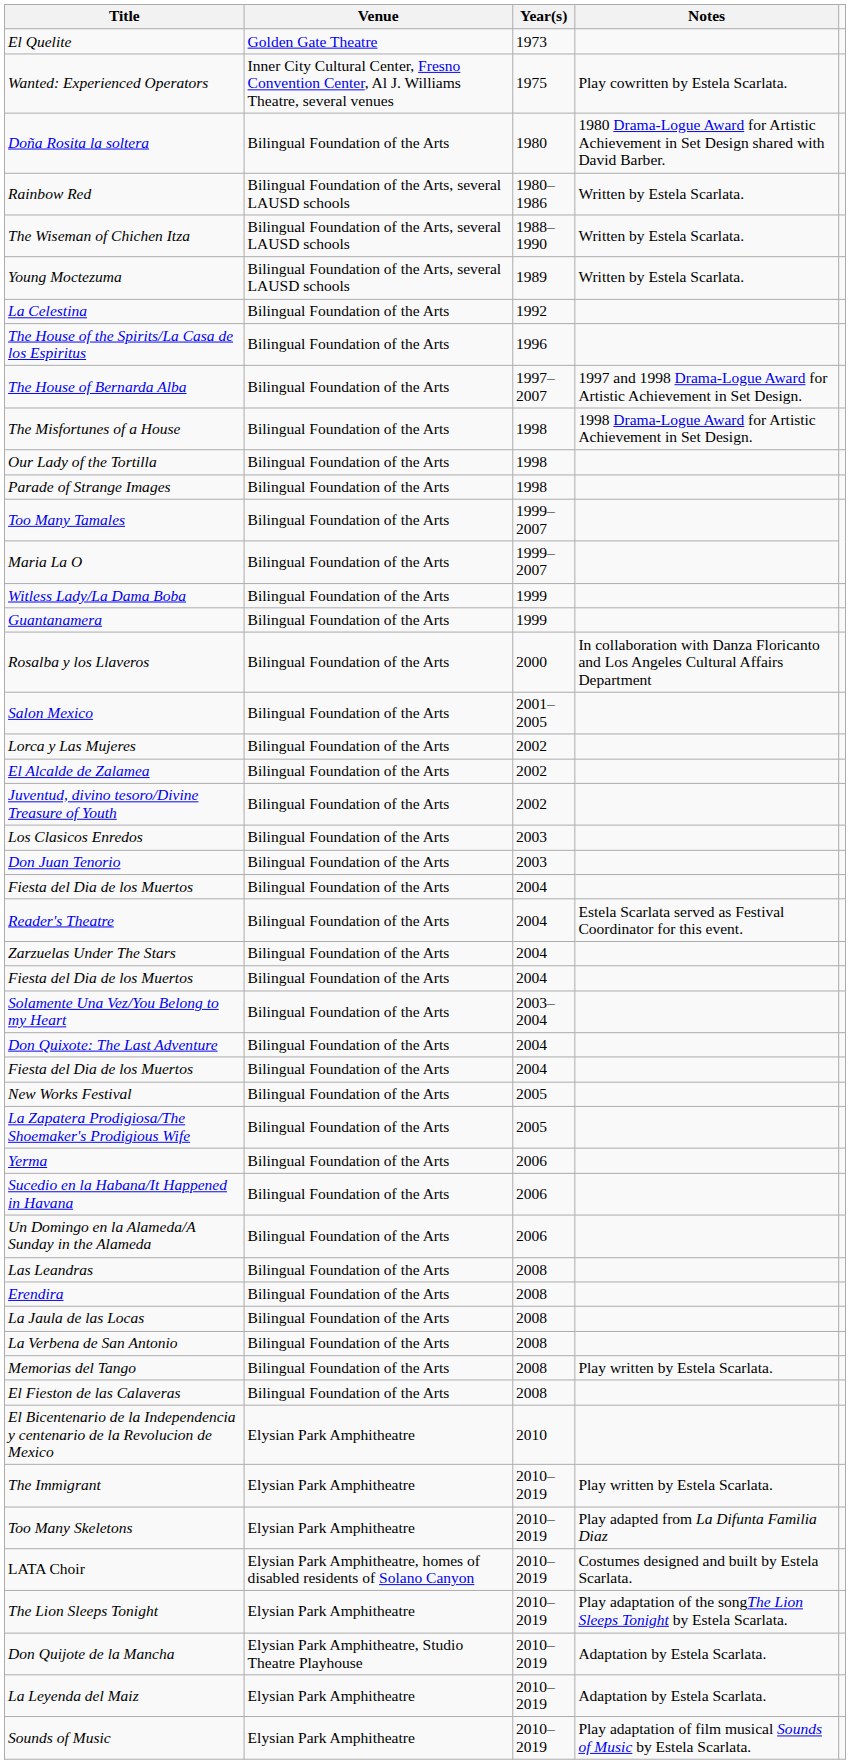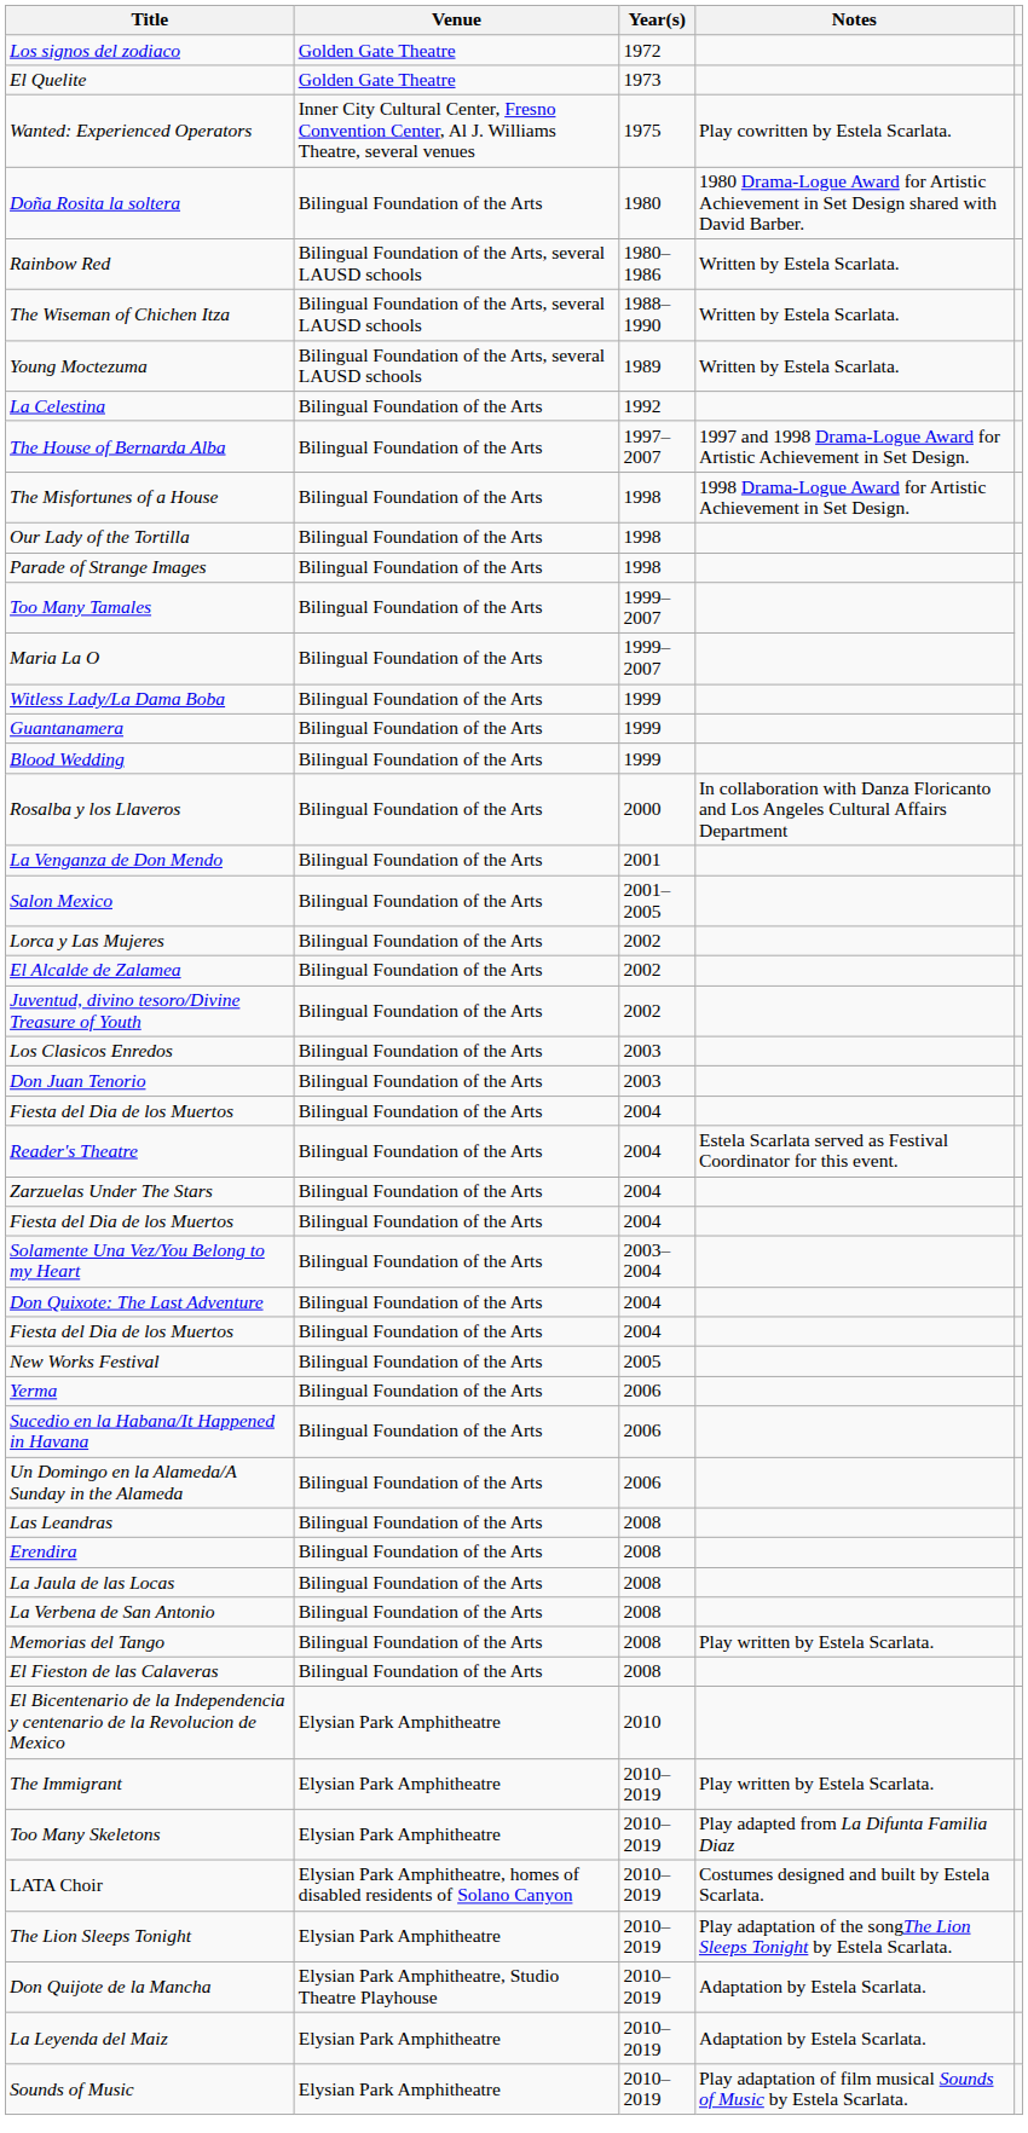 <table class="wikitable">
 <tr>
 <th>Title</th>
 <th>Venue</th>
 <th>Year(s)</th>
 <th>Notes</th>
+</tr>
+<tr>
+<td><em><a href='#'>Los signos del zodiaco</a></em></td>
+<td><a href='#'>Golden Gate Theatre</a></td>
+<td>1972</td>
+<td></td>
+<td></td>
 </tr>
 <tr>
 <td><em>El Quelite</em></td>
 <td><a href='#'>Golden Gate Theatre</a></td>
 <td>1973</td>
 <td></td>
 <td></td>
 </tr>
 <tr>
 <td><em>Wanted: Experienced Operators</em></td>
 <td>Inner City Cultural Center, <a href='#'>Fresno Convention Center</a>, Al J. Williams Theatre, several venues</td>
 <td>1975</td>
 <td>Play cowritten by Estela Scarlata.</td>
 <td></td>
 </tr>
 <tr>
 <td><em><a href='#'>Doña Rosita la soltera</a></em></td>
 <td>Bilingual Foundation of the Arts</td>
 <td>1980</td>
 <td>1980 <a href='#'>Drama-Logue Award</a> for Artistic Achievement in Set Design shared with David Barber.</td>
 <td></td>
 </tr>
 <tr>
 <td><em>Rainbow Red</em></td>
 <td>Bilingual Foundation of the Arts, several LAUSD schools</td>
 <td>1980–1986</td>
 <td>Written by Estela Scarlata.</td>
 <td></td>
 </tr>
 <tr>
 <td><em>The Wiseman of Chichen Itza</em></td>
 <td>Bilingual Foundation of the Arts, several LAUSD schools</td>
 <td>1988–1990</td>
 <td>Written by Estela Scarlata.</td>
 <td></td>
 </tr>
 <tr>
 <td><em>Young Moctezuma</em></td>
 <td>Bilingual Foundation of the Arts, several LAUSD schools</td>
 <td>1989</td>
 <td>Written by Estela Scarlata.</td>
 <td></td>
 </tr>
 <tr>
 <td><em><a href='#'>La Celestina</a></em></td>
 <td>Bilingual Foundation of the Arts</td>
 <td>1992</td>
-<td></td>
-<td></td>
-</tr>
-<tr>
-<td><a href='#'><em>The House of the Spirits/La Casa de los Espiritus</em></a></td>
-<td>Bilingual Foundation of the Arts</td>
-<td>1996</td>
 <td></td>
 <td></td>
 </tr>
 <tr>
 <td><em><a href='#'>The House of Bernarda Alba</a></em></td>
 <td>Bilingual Foundation of the Arts</td>
 <td>1997–2007</td>
 <td>1997 and 1998 <a href='#'>Drama-Logue Award</a> for Artistic Achievement in Set Design.</td>
 <td></td>
 </tr>
 <tr>
 <td><em>The Misfortunes of a House</em></td>
 <td>Bilingual Foundation of the Arts</td>
 <td>1998</td>
 <td>1998 <a href='#'>Drama-Logue Award</a> for Artistic Achievement in Set Design.</td>
 <td></td>
 </tr>
 <tr>
 <td><em>Our Lady of the Tortilla</em></td>
 <td>Bilingual Foundation of the Arts</td>
 <td>1998</td>
 <td></td>
 <td></td>
 </tr>
 <tr>
 <td><em>Parade of Strange Images</em></td>
 <td>Bilingual Foundation of the Arts</td>
 <td>1998</td>
 <td></td>
 <td></td>
 </tr>
 <tr>
 <td><a href='#'><em>Too Many Tamales</em></a></td>
 <td>Bilingual Foundation of the Arts</td>
 <td>1999–2007</td>
 <td></td>
 </tr>
 <tr>
 <td><em>Maria La O</em></td>
 <td>Bilingual Foundation of the Arts</td>
 <td>1999–2007</td>
 <td></td>
 </tr>
 <tr>
 <td><a href='#'><em>Witless Lady/La Dama Boba</em></a></td>
 <td>Bilingual Foundation of the Arts</td>
 <td>1999</td>
 <td></td>
 <td></td>
 </tr>
 <tr>
 <td><a href='#'><em>Guantanamera</em></a></td>
 <td>Bilingual Foundation of the Arts</td>
 <td>1999</td>
 <td></td>
 <td></td>
 </tr>
 <tr>
+<td><em><a href='#'>Blood Wedding</a></em></td>
+<td>Bilingual Foundation of the Arts</td>
+<td>1999</td>
+<td></td>
+<td></td>
+</tr>
+<tr>
 <td><em>Rosalba y los Llaveros</em></td>
 <td>Bilingual Foundation of the Arts</td>
 <td>2000</td>
 <td>In collaboration with Danza Floricanto and Los Angeles Cultural Affairs Department</td>
+<td></td>
+</tr>
+<tr>
+<td><a href='#'><em>La Venganza de Don Mendo</em></a></td>
+<td>Bilingual Foundation of the Arts</td>
+<td>2001</td>
+<td></td>
 <td></td>
 </tr>
 <tr>
 <td><a href='#'><em>Salon Mexico</em></a></td>
 <td>Bilingual Foundation of the Arts</td>
 <td>2001–2005</td>
 <td></td>
 <td></td>
 </tr>
 <tr>
 <td><em>Lorca y Las Mujeres</em></td>
 <td>Bilingual Foundation of the Arts</td>
 <td>2002</td>
 <td></td>
 <td></td>
 </tr>
 <tr>
 <td><a href='#'><em>El Alcalde de Zalamea</em></a></td>
 <td>Bilingual Foundation of the Arts</td>
 <td>2002</td>
 <td></td>
 <td></td>
 </tr>
 <tr>
 <td><a href='#'><em>Juventud, divino tesoro/Divine Treasure of Youth</em></a></td>
 <td>Bilingual Foundation of the Arts</td>
 <td>2002</td>
 <td></td>
 </tr>
 <tr>
 <td><em>Los Clasicos Enredos</em></td>
 <td>Bilingual Foundation of the Arts</td>
 <td>2003</td>
 <td></td>
 <td></td>
 </tr>
 <tr>
 <td><em><a href='#'>Don Juan Tenorio</a></em></td>
 <td>Bilingual Foundation of the Arts</td>
 <td>2003</td>
 <td></td>
 <td></td>
 </tr>
 <tr>
 <td><em>Fiesta del Dia de los Muertos</em></td>
 <td>Bilingual Foundation of the Arts</td>
 <td>2004</td>
 <td></td>
 <td></td>
 </tr>
 <tr>
 <td><em><a href='#'>Reader's Theatre</a></em></td>
 <td>Bilingual Foundation of the Arts</td>
 <td>2004</td>
 <td>Estela Scarlata served as Festival Coordinator for this event.</td>
 <td></td>
 </tr>
 <tr>
 <td><em>Zarzuelas Under The Stars</em></td>
 <td>Bilingual Foundation of the Arts</td>
 <td>2004</td>
 <td></td>
 <td></td>
 </tr>
 <tr>
 <td><em>Fiesta del Dia de los Muertos</em></td>
 <td>Bilingual Foundation of the Arts</td>
 <td>2004</td>
 <td></td>
 <td></td>
 </tr>
 <tr>
 <td><a href='#'><em>Solamente Una Vez/You Belong to my Heart</em></a></td>
 <td>Bilingual Foundation of the Arts</td>
 <td>2003–2004</td>
 <td></td>
 <td></td>
 </tr>
 <tr>
 <td><a href='#'><em>Don Quixote: The Last Adventure</em></a></td>
 <td>Bilingual Foundation of the Arts</td>
 <td>2004</td>
 <td></td>
 <td></td>
 </tr>
 <tr>
 <td><em>Fiesta del Dia de los Muertos</em></td>
 <td>Bilingual Foundation of the Arts</td>
 <td>2004</td>
 <td></td>
 <td></td>
 </tr>
 <tr>
 <td><em>New Works Festival</em></td>
-<td>Bilingual Foundation of the Arts</td>
-<td>2005</td>
-<td></td>
-<td></td>
-</tr>
-<tr>
-<td><a href='#'><em>La Zapatera Prodigiosa/The Shoemaker's Prodigious Wife</em></a></td>
 <td>Bilingual Foundation of the Arts</td>
 <td>2005</td>
 <td></td>
 <td></td>
 </tr>
 <tr>
 <td><em><a href='#'>Yerma</a> </em></td>
 <td>Bilingual Foundation of the Arts</td>
 <td>2006</td>
 <td></td>
 <td></td>
 </tr>
 <tr>
 <td><a href='#'><em>Sucedio en la Habana/It Happened in Havana</em></a></td>
 <td>Bilingual Foundation of the Arts</td>
 <td>2006</td>
 <td></td>
 <td></td>
 </tr>
 <tr>
 <td><em>Un Domingo en la Alameda/A Sunday in the Alameda</em></td>
 <td>Bilingual Foundation of the Arts</td>
 <td>2006</td>
 <td></td>
 <td></td>
 </tr>
 <tr>
 <td><em>Las Leandras</em></td>
 <td>Bilingual Foundation of the Arts</td>
 <td>2008</td>
 <td></td>
 <td></td>
 </tr>
 <tr>
 <td><a href='#'><em>Erendira</em></a></td>
 <td>Bilingual Foundation of the Arts</td>
 <td>2008</td>
 <td></td>
 <td></td>
 </tr>
 <tr>
 <td><em>La Jaula de las Locas</em></td>
 <td>Bilingual Foundation of the Arts</td>
 <td>2008</td>
 <td></td>
 <td></td>
 </tr>
 <tr>
 <td><em>La Verbena de San Antonio</em></td>
 <td>Bilingual Foundation of the Arts</td>
 <td>2008</td>
 <td></td>
 <td></td>
 </tr>
 <tr>
 <td><em>Memorias del Tango</em></td>
 <td>Bilingual Foundation of the Arts</td>
 <td>2008</td>
 <td>Play written by Estela Scarlata.</td>
 <td></td>
 </tr>
 <tr>
 <td><em>El Fieston de las Calaveras</em></td>
 <td>Bilingual Foundation of the Arts</td>
 <td>2008</td>
 <td></td>
 <td></td>
 </tr>
 <tr>
 <td><em>El Bicentenario de la Independencia y centenario de la Revolucion de Mexico</em></td>
 <td>Elysian Park Amphitheatre</td>
 <td>2010</td>
 <td></td>
 <td></td>
 </tr>
 <tr>
 <td><em>The Immigrant</em></td>
 <td>Elysian Park Amphitheatre</td>
 <td>2010–2019</td>
 <td>Play written by Estela Scarlata.</td>
 <td></td>
 </tr>
 <tr>
 <td><em>Too Many Skeletons</em></td>
 <td>Elysian Park Amphitheatre</td>
 <td>2010–2019</td>
 <td>Play adapted from <em>La Difunta Familia Diaz</em></td>
 <td></td>
 </tr>
 <tr>
 <td>LATA Choir</td>
 <td>Elysian Park Amphitheatre, homes of disabled residents of <a href='#'>Solano Canyon</a></td>
 <td>2010–2019</td>
 <td>Costumes designed and built by Estela Scarlata.</td>
 <td></td>
 </tr>
 <tr>
 <td><em>The Lion Sleeps Tonight</em></td>
 <td>Elysian Park Amphitheatre</td>
 <td>2010–2019</td>
 <td>Play adaptation of the song<em><a href='#'>The Lion Sleeps Tonight</a></em> by Estela Scarlata.</td>
 <td></td>
 </tr>
 <tr>
 <td><em>Don Quijote de la Mancha</em></td>
 <td>Elysian Park Amphitheatre, Studio Theatre Playhouse</td>
 <td>2010–2019</td>
 <td>Adaptation by Estela Scarlata.</td>
 <td></td>
 </tr>
 <tr>
 <td><em>La Leyenda del Maiz</em></td>
 <td>Elysian Park Amphitheatre</td>
 <td>2010–2019</td>
 <td>Adaptation by Estela Scarlata.</td>
 <td></td>
 </tr>
 <tr>
 <td><em>Sounds of Music</em></td>
 <td>Elysian Park Amphitheatre</td>
 <td>2010–2019</td>
 <td>Play adaptation of film musical <em><a href='#'>Sounds of Music</a></em> by Estela Scarlata.</td>
 <td></td>
 </tr>
 </table>
